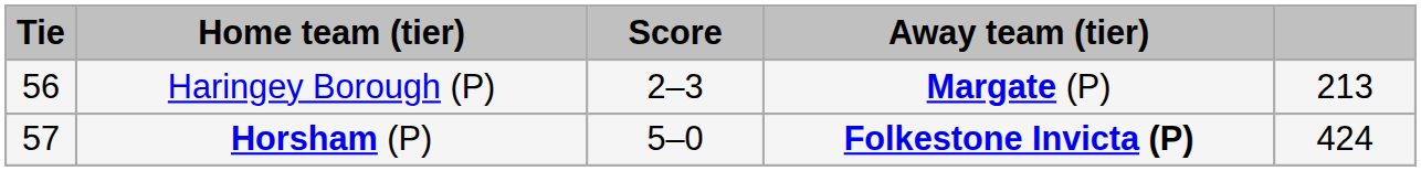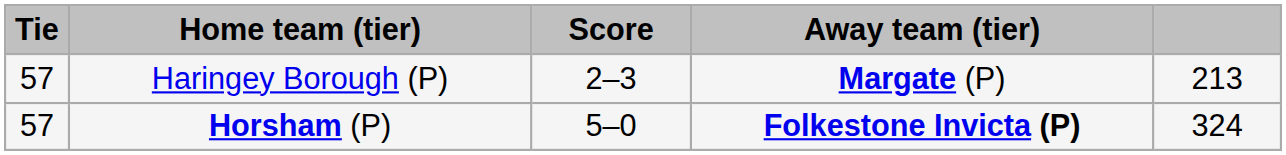 <table class="wikitable" style="width: 600px; background:WhiteSmoke; text-align:center; font-size:90%">
 <tr>
 <td scope="col" style="width:  5.00%; background:silver;"><strong>Tie</strong></td>
 <td scope="col" style="width: 36.25%; background:silver;"><strong>Home team (tier)</strong></td>
 <td scope="col" style="width: 12.50%; background:silver;"><strong>Score</strong></td>
 <td scope="col" style="width: 36.25%; background:silver;"><strong>Away team (tier)</strong></td>
 <td scope="col" style="width: 10.00%; background:silver;"><strong></strong></td>
 </tr>
 <tr>
-<td>56</td>
+<td>57</td>
 <td><a href='#'>Haringey Borough</a> (P)</td>
 <td>2–3</td>
 <td><strong><a href='#'>Margate</a></strong> (P)</td>
 <td>213</td>
 </tr>
 <tr>
 <td>57</td>
 <td><strong><a href='#'>Horsham</a></strong> (P)</td>
 <td>5–0</td>
 <td><strong><a href='#'>Folkestone Invicta</a> (P)</strong></td>
-<td>424</td>
+<td>324</td>
 </tr>
 </table>
